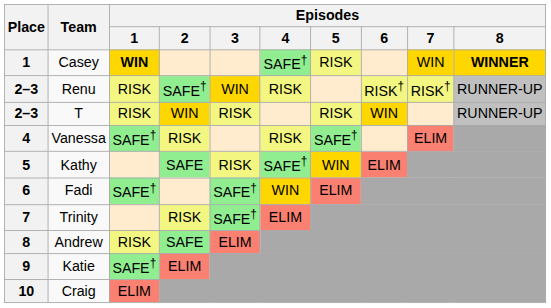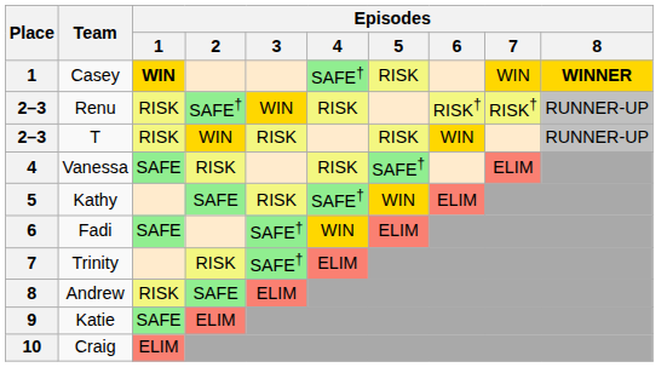 <table class="wikitable" style="text-align: center;">
 <tr>
 <th scope="col" rowspan="2">Place</th>
 <th scope="col" rowspan="2">Team</th>
 <th scope="col" colspan="10">Episodes</th>
 </tr>
 <tr>
 <th>1</th>
 <th>2</th>
 <th>3</th>
 <th>4</th>
 <th>5</th>
 <th>6</th>
 <th>7</th>
 <th>8</th>
 </tr>
 <tr>
 <th scope="row">1</th>
 <td>Casey</td>
 <td style="background:gold;"><strong>WIN</strong></td>
 <td bgcolor=#FFEBCD></td>
 <td bgcolor=#FFEBCD></td>
 <td style="background:lightgreen;">SAFE<sup>†</sup></td>
 <td bgcolor="#F3F781">RISK</td>
 <td bgcolor=#FFEBCD></td>
 <td style="background:gold;">WIN</td>
 <td bgcolor=gold><strong>WINNER</strong></td>
 </tr>
 <tr>
 <th scope="row">2–3</th>
 <td>Renu</td>
 <td bgcolor="#F3F781">RISK</td>
 <td style="background:lightgreen;">SAFE<sup>†</sup></td>
 <td style="background:gold;">WIN</td>
 <td bgcolor="#F3F781">RISK</td>
 <td bgcolor=#FFEBCD></td>
 <td bgcolor="#F3F781">RISK<sup>†</sup></td>
 <td bgcolor="#F3F781">RISK<sup>†</sup></td>
 <td style="background:silver;">RUNNER-UP</td>
 </tr>
 <tr>
 <th scope="row">2–3</th>
 <td>T</td>
 <td bgcolor="#F3F781">RISK</td>
 <td style="background:gold;">WIN</td>
 <td bgcolor="#F3F781">RISK</td>
 <td bgcolor=#FFEBCD></td>
 <td bgcolor="#F3F781">RISK</td>
 <td style="background:gold;">WIN</td>
 <td bgcolor=#FFEBCD></td>
 <td style="background:silver;">RUNNER-UP</td>
 </tr>
 <tr>
 <th scope="row">4</th>
 <td>Vanessa</td>
-<td style="background:lightgreen;">SAFE<sup>†</sup></td>
+<td style="background:lightgreen;">SAFE</td>
 <td bgcolor="#F3F781">RISK</td>
 <td bgcolor=#FFEBCD></td>
 <td bgcolor="#F3F781">RISK</td>
 <td style="background:lightgreen;">SAFE<sup>†</sup></td>
 <td bgcolor=#FFEBCD></td>
 <td style="background:salmon;">ELIM</td>
 <td style="background:darkgrey;" colspan="2"></td>
 </tr>
 <tr>
 <th scope="row">5</th>
 <td>Kathy</td>
 <td bgcolor=#FFEBCD></td>
 <td style="background:lightgreen;">SAFE</td>
 <td bgcolor="#F3F781">RISK</td>
 <td style="background:lightgreen;">SAFE<sup>†</sup></td>
 <td style="background:gold;">WIN</td>
 <td style="background:salmon;">ELIM</td>
 <td style="background:darkgrey;" colspan="3"></td>
 </tr>
 <tr>
 <th scope="row">6</th>
 <td>Fadi</td>
-<td style="background:lightgreen;">SAFE<sup>†</sup></td>
+<td style="background:lightgreen;">SAFE</td>
 <td bgcolor=#FFEBCD></td>
 <td style="background:lightgreen;">SAFE<sup>†</sup></td>
 <td style="background:gold;">WIN</td>
 <td style="background:salmon;">ELIM</td>
 <td style="background:darkgrey;" colspan="4"></td>
 </tr>
 <tr>
 <th scope="row">7</th>
 <td>Trinity</td>
 <td bgcolor=#FFEBCD></td>
 <td bgcolor="#F3F781">RISK</td>
 <td style="background:lightgreen;">SAFE<sup>†</sup></td>
 <td style="background:salmon;">ELIM</td>
 <td style="background:darkgrey;" colspan="5"></td>
 </tr>
 <tr>
 <th scope="row">8</th>
 <td>Andrew</td>
 <td bgcolor="#F3F781">RISK</td>
 <td style="background:lightgreen;">SAFE</td>
 <td style="background:salmon;">ELIM</td>
 <td style="background:darkgrey;" colspan="6"></td>
 </tr>
 <tr>
 <th scope="row">9</th>
 <td>Katie</td>
-<td style="background:lightgreen;">SAFE<sup>†</sup></td>
+<td style="background:lightgreen;">SAFE</td>
 <td style="background:salmon;">ELIM</td>
 <td style="background:darkgrey;" colspan="7"></td>
 </tr>
 <tr>
 <th scope="row">10</th>
 <td>Craig</td>
 <td style="background:salmon;">ELIM</td>
 <td style="background:darkgrey;" colspan="8"></td>
 </tr>
 </table>
